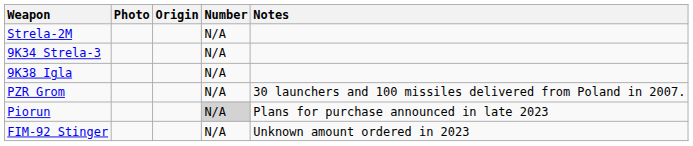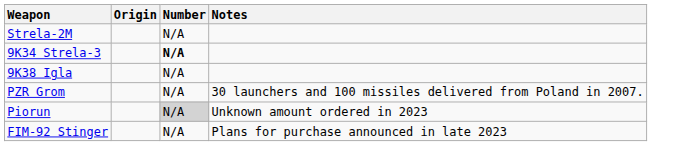 <table class="wikitable">
 <tr>
 <th style="text-align: left;">Weapon</th>
-<th style="text-align: left;">Photo</th>
 <th style="text-align: left;">Origin</th>
 <th style="text-align: left;">Number</th>
 <th style="text-align: left;">Notes</th>
 </tr>
 <tr>
 <td><a href='#'>Strela-2M</a></td>
 <td></td>
-<td></td>
 <td>N/A</td>
 <td></td>
 </tr>
 <tr>
 <td><a href='#'>9K34 Strela-3</a></td>
 <td></td>
-<td></td>
-<td>N/A</td>
+<td><strong>N/A</strong></td>
 <td></td>
 </tr>
 <tr>
 <td><a href='#'>9K38 Igla</a></td>
-<td></td>
 <td></td>
 <td>N/A</td>
 <td></td>
 </tr>
 <tr>
 <td><a href='#'>PZR Grom</a></td>
 <td></td>
-<td></td>
 <td>N/A</td>
 <td>30 launchers and 100 missiles delivered from Poland in 2007.</td>
 </tr>
 <tr>
 <td><a href='#'>Piorun</a></td>
 <td></td>
-<td></td>
 <td style="background: lightgrey;">N/A</td>
-<td>Plans for purchase announced in late 2023</td>
+<td>Unknown amount ordered in 2023</td>
 </tr>
 <tr>
 <td><a href='#'>FIM-92 Stinger</a></td>
 <td></td>
-<td></td>
 <td>N/A</td>
-<td>Unknown amount ordered in 2023</td>
+<td>Plans for purchase announced in late 2023</td>
 </tr>
 </table>
